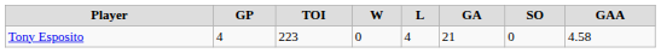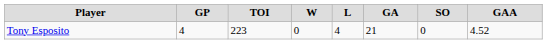 <table class="wikitable" width="50%">
 <tr align="center"  bgcolor="#dddddd">
 <td><strong>Player</strong></td>
 <td><strong>GP</strong></td>
 <td><strong>TOI</strong></td>
 <td><strong>W</strong></td>
 <td><strong>L</strong></td>
 <td><strong>GA</strong></td>
 <td><strong>SO</strong></td>
 <td><strong>GAA</strong></td>
 </tr>
 <tr>
 <td><a href='#'>Tony Esposito</a></td>
 <td>4</td>
 <td>223</td>
 <td>0</td>
 <td>4</td>
 <td>21</td>
 <td>0</td>
-<td>4.58</td>
+<td>4.52</td>
 </tr>
 </table>
